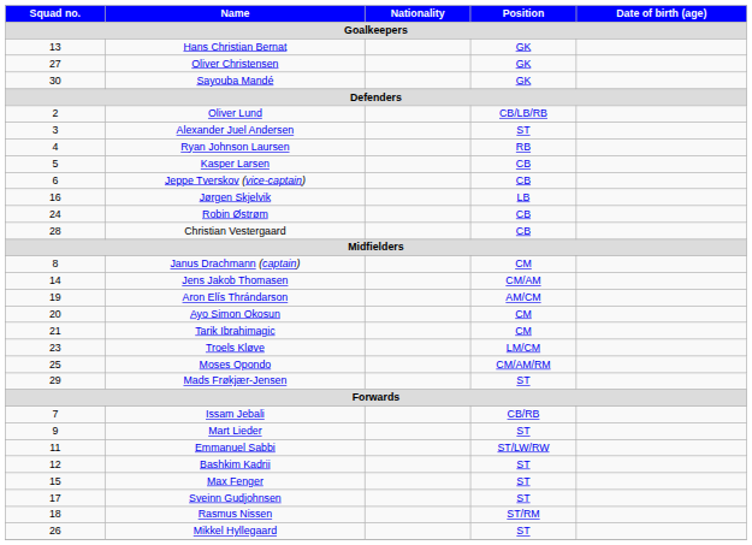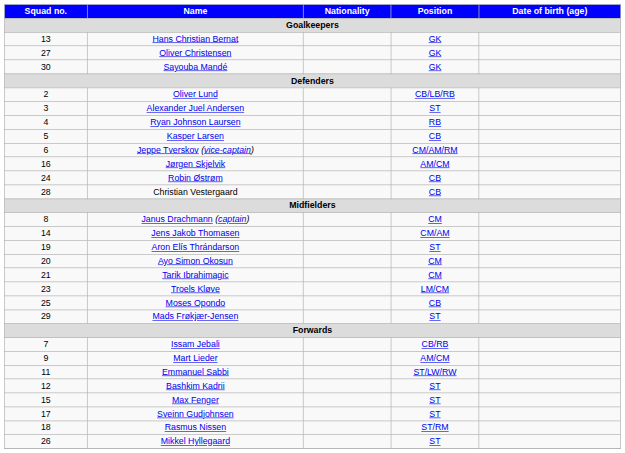 <table class="wikitable" style="text-align:center; font-size:90%; width:80%">
 <tr>
 <th style="background:#0000ff; color:white; text-align:center">Squad no.</th>
 <th style="background:#0000ff; color:white; text-align:center">Name</th>
 <th style="background:#0000ff; color:white; text-align:center">Nationality</th>
 <th style="background:#0000ff; color:white; text-align:center">Position</th>
 <th style="background:#0000ff; color:white; text-align:center">Date of birth (age)</th>
 </tr>
 <tr>
 <th colspan="6" style="background:#dcdcdc; text-align:center">Goalkeepers</th>
 </tr>
 <tr>
 <td>13</td>
 <td><a href='#'>Hans Christian Bernat</a></td>
 <td></td>
 <td><a href='#'>GK</a></td>
 <td></td>
 </tr>
 <tr>
 <td>27</td>
 <td><a href='#'>Oliver Christensen</a></td>
 <td></td>
 <td><a href='#'>GK</a></td>
 <td></td>
 </tr>
 <tr>
 <td>30</td>
 <td><a href='#'>Sayouba Mandé</a></td>
 <td></td>
 <td><a href='#'>GK</a></td>
 <td></td>
 </tr>
 <tr>
 <th colspan="6" style="background:#dcdcdc; text-align:center">Defenders</th>
 </tr>
 <tr>
 <td>2</td>
 <td><a href='#'>Oliver Lund</a></td>
 <td></td>
 <td><a href='#'>CB/LB/RB</a></td>
 <td></td>
 </tr>
 <tr>
 <td>3</td>
 <td><a href='#'>Alexander Juel Andersen</a></td>
 <td></td>
 <td><a href='#'>ST</a></td>
 <td></td>
 </tr>
 <tr>
 <td>4</td>
 <td><a href='#'>Ryan Johnson Laursen</a></td>
 <td></td>
 <td><a href='#'>RB</a></td>
 <td></td>
 </tr>
 <tr>
 <td>5</td>
 <td><a href='#'>Kasper Larsen</a></td>
 <td></td>
 <td><a href='#'>CB</a></td>
 <td></td>
 </tr>
 <tr>
 <td>6</td>
 <td><a href='#'>Jeppe Tverskov</a> <em>(<a href='#'>vice-captain</a>)</em></td>
 <td></td>
-<td><a href='#'>CB</a></td>
+<td><a href='#'>CM/AM/RM</a></td>
 <td></td>
 </tr>
 <tr>
 <td>16</td>
 <td><a href='#'>Jørgen Skjelvik</a></td>
 <td></td>
-<td><a href='#'>LB</a></td>
+<td><a href='#'>AM/CM</a></td>
 <td></td>
 </tr>
 <tr>
 <td>24</td>
 <td><a href='#'>Robin Østrøm</a></td>
 <td></td>
 <td><a href='#'>CB</a></td>
 <td></td>
 </tr>
 <tr>
 <td>28</td>
 <td>Christian Vestergaard</td>
 <td></td>
 <td><a href='#'>CB</a></td>
 <td></td>
 </tr>
 <tr>
 <th colspan="6" style="background:#dcdcdc; text-align:center">Midfielders</th>
 </tr>
 <tr>
 <td>8</td>
 <td><a href='#'>Janus Drachmann</a> <em>(<a href='#'>captain</a>)</em></td>
 <td></td>
 <td><a href='#'>CM</a></td>
 <td></td>
 </tr>
 <tr>
 <td>14</td>
 <td><a href='#'>Jens Jakob Thomasen</a></td>
 <td></td>
 <td><a href='#'>CM/AM</a></td>
 <td></td>
 </tr>
 <tr>
 <td>19</td>
 <td><a href='#'>Aron Elís Thrándarson</a></td>
 <td></td>
-<td><a href='#'>AM/CM</a></td>
+<td><a href='#'>ST</a></td>
 <td></td>
 </tr>
 <tr>
 <td>20</td>
 <td><a href='#'>Ayo Simon Okosun</a></td>
 <td></td>
 <td><a href='#'>CM</a></td>
 <td></td>
 </tr>
 <tr>
 <td>21</td>
 <td><a href='#'>Tarik Ibrahimagic</a></td>
 <td></td>
 <td><a href='#'>CM</a></td>
 <td></td>
 </tr>
 <tr>
 <td>23</td>
 <td><a href='#'>Troels Kløve</a></td>
 <td></td>
 <td><a href='#'>LM/CM</a></td>
 <td></td>
 </tr>
 <tr>
 <td>25</td>
 <td><a href='#'>Moses Opondo</a></td>
 <td></td>
-<td><a href='#'>CM/AM/RM</a></td>
+<td><a href='#'>CB</a></td>
 <td></td>
 </tr>
 <tr>
 <td>29</td>
 <td><a href='#'>Mads Frøkjær-Jensen</a></td>
 <td></td>
 <td><a href='#'>ST</a></td>
 <td></td>
 </tr>
 <tr>
 <th colspan="6" style="background:#dcdcdc; text-align:center">Forwards</th>
 </tr>
 <tr>
 <td>7</td>
 <td><a href='#'>Issam Jebali</a></td>
 <td></td>
 <td><a href='#'>CB/RB</a></td>
 <td></td>
 </tr>
 <tr>
 <td>9</td>
 <td><a href='#'>Mart Lieder</a></td>
 <td></td>
-<td><a href='#'>ST</a></td>
+<td><a href='#'>AM/CM</a></td>
 <td></td>
 </tr>
 <tr>
 <td>11</td>
 <td><a href='#'>Emmanuel Sabbi</a></td>
 <td></td>
 <td><a href='#'>ST/LW/RW</a></td>
 <td></td>
 </tr>
 <tr>
 <td>12</td>
 <td><a href='#'>Bashkim Kadrii</a></td>
 <td></td>
 <td><a href='#'>ST</a></td>
 <td></td>
 </tr>
 <tr>
 <td>15</td>
 <td><a href='#'>Max Fenger</a></td>
 <td></td>
 <td><a href='#'>ST</a></td>
 <td></td>
 </tr>
 <tr>
 <td>17</td>
 <td><a href='#'>Sveinn Gudjohnsen</a></td>
 <td></td>
 <td><a href='#'>ST</a></td>
 <td></td>
 </tr>
 <tr>
 <td>18</td>
 <td><a href='#'>Rasmus Nissen</a></td>
 <td></td>
 <td><a href='#'>ST/RM</a></td>
 <td></td>
 </tr>
 <tr>
 <td>26</td>
 <td><a href='#'>Mikkel Hyllegaard</a></td>
 <td></td>
 <td><a href='#'>ST</a></td>
 <td></td>
 </tr>
 <tr>
 </tr>
 </table>
